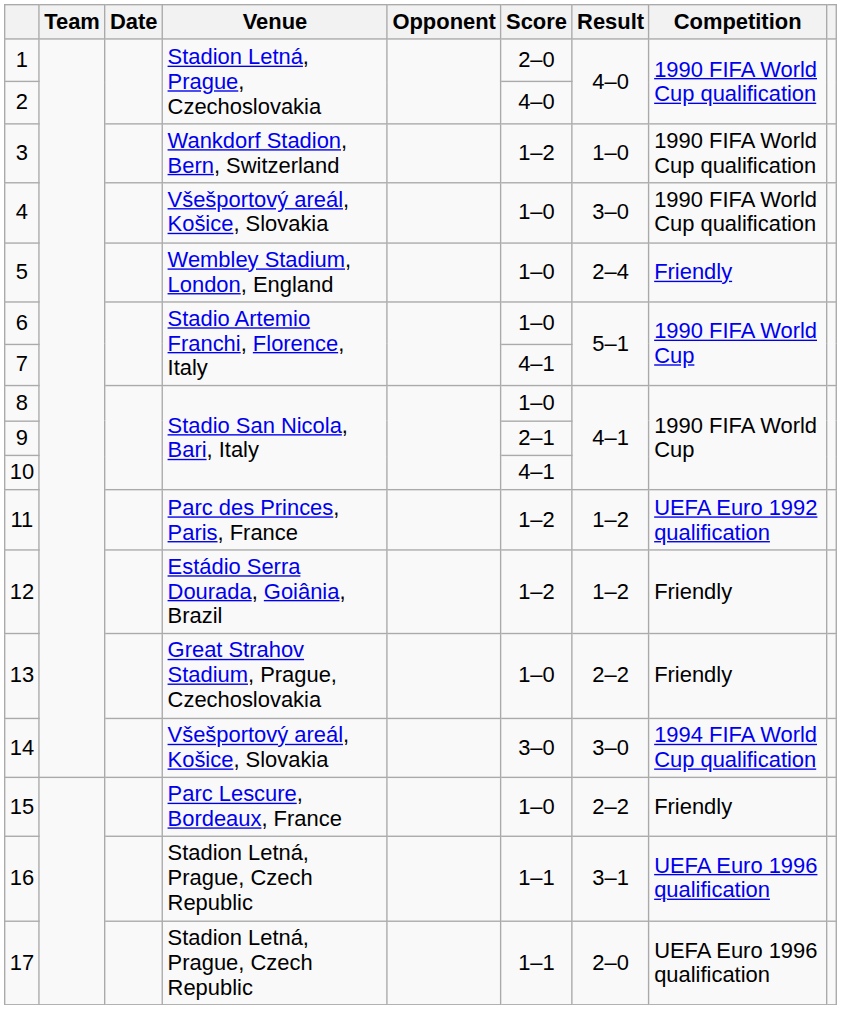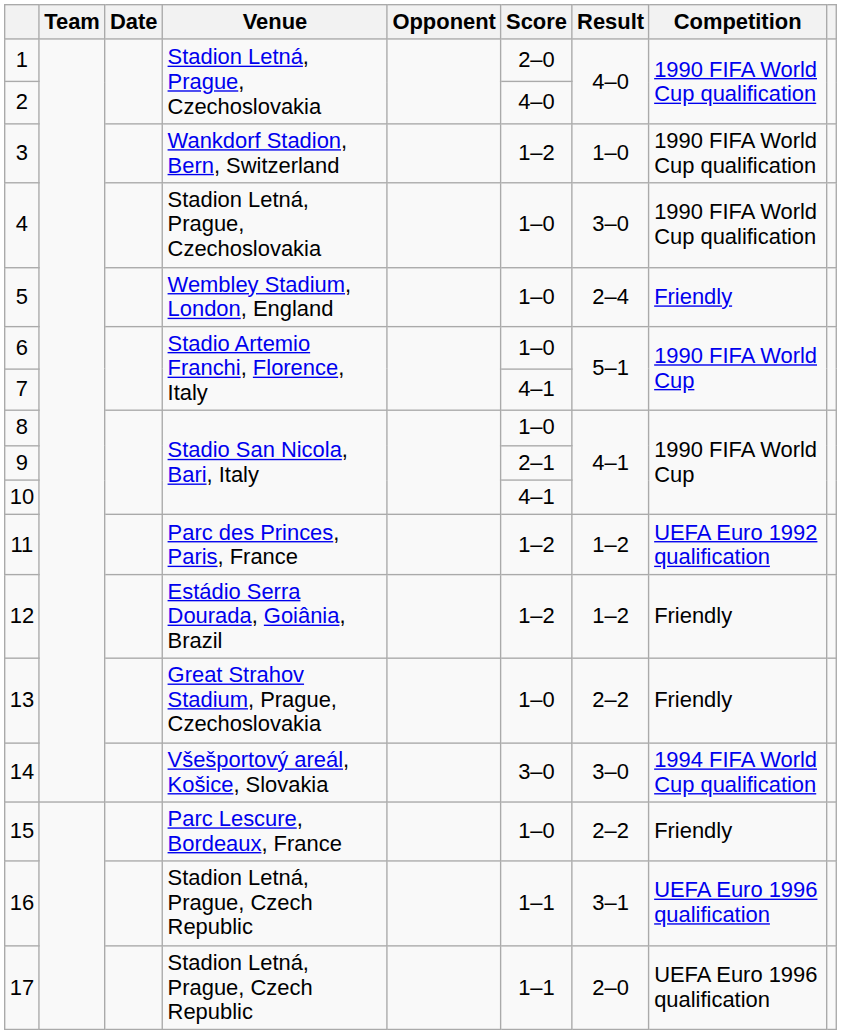 <table class="wikitable plainrowheaders sortable">
 <tr>
 <th scope=col></th>
 <th scope=col>Team</th>
 <th scope=col>Date</th>
 <th scope=col>Venue</th>
 <th scope=col>Opponent</th>
 <th scope=col>Score</th>
 <th scope=col>Result</th>
 <th scope=col>Competition</th>
 <th scope=col class=unsortable></th>
 </tr>
 <tr>
 <td style="text-align:center">1</td>
 <td rowspan="14"></td>
 <td rowspan="2"></td>
 <td rowspan="2"><a href='#'>Stadion Letná</a>, <a href='#'>Prague</a>, Czechoslovakia</td>
 <td rowspan="2"></td>
 <td style="text-align:center">2–0</td>
 <td rowspan="2" style="text-align:center">4–0</td>
 <td rowspan="2"><a href='#'>1990 FIFA World Cup qualification</a></td>
 <td rowspan="2"></td>
 </tr>
 <tr>
 <td style="text-align:center">2</td>
 <td style="text-align:center">4–0</td>
 </tr>
 <tr>
 <td style="text-align:center">3</td>
 <td></td>
 <td><a href='#'>Wankdorf Stadion</a>, <a href='#'>Bern</a>, Switzerland</td>
 <td></td>
 <td style="text-align:center">1–2</td>
 <td style="text-align:center">1–0</td>
 <td>1990 FIFA World Cup qualification</td>
 <td></td>
 </tr>
 <tr>
 <td style="text-align:center">4</td>
 <td></td>
-<td><a href='#'>Všešportový areál</a>, <a href='#'>Košice</a>, Slovakia</td>
+<td>Stadion Letná, Prague, Czechoslovakia</td>
 <td></td>
 <td style="text-align:center">1–0</td>
 <td style="text-align:center">3–0</td>
 <td>1990 FIFA World Cup qualification</td>
 <td></td>
 </tr>
 <tr>
 <td style="text-align:center">5</td>
 <td></td>
 <td><a href='#'>Wembley Stadium</a>, <a href='#'>London</a>, England</td>
 <td></td>
 <td style="text-align:center">1–0</td>
 <td style="text-align:center">2–4</td>
 <td><a href='#'>Friendly</a></td>
 <td></td>
 </tr>
 <tr>
 <td style="text-align:center">6</td>
 <td rowspan="2"></td>
 <td rowspan="2"><a href='#'>Stadio Artemio Franchi</a>, <a href='#'>Florence</a>, Italy</td>
 <td rowspan="2"></td>
 <td style="text-align:center">1–0</td>
 <td rowspan="2" style="text-align:center">5–1</td>
 <td rowspan="2"><a href='#'>1990 FIFA World Cup</a></td>
 <td rowspan="2"></td>
 </tr>
 <tr>
 <td style="text-align:center">7</td>
 <td style="text-align:center">4–1</td>
 </tr>
 <tr>
 <td style="text-align:center">8</td>
 <td rowspan="3"></td>
 <td rowspan="3"><a href='#'>Stadio San Nicola</a>, <a href='#'>Bari</a>, Italy</td>
 <td rowspan="3"></td>
 <td style="text-align:center">1–0</td>
 <td rowspan="3" style="text-align:center">4–1</td>
 <td rowspan="3">1990 FIFA World Cup</td>
 <td rowspan="3"></td>
 </tr>
 <tr>
 <td style="text-align:center">9</td>
 <td style="text-align:center">2–1</td>
 </tr>
 <tr>
 <td style="text-align:center">10</td>
 <td style="text-align:center">4–1</td>
 </tr>
 <tr>
 <td style="text-align:center">11</td>
 <td></td>
 <td><a href='#'>Parc des Princes</a>, <a href='#'>Paris</a>, France</td>
 <td></td>
 <td style="text-align:center">1–2</td>
 <td style="text-align:center">1–2</td>
 <td><a href='#'>UEFA Euro 1992 qualification</a></td>
 <td></td>
 </tr>
 <tr>
 <td style="text-align:center">12</td>
 <td></td>
 <td><a href='#'>Estádio Serra Dourada</a>, <a href='#'>Goiânia</a>, Brazil</td>
 <td></td>
 <td style="text-align:center">1–2</td>
 <td style="text-align:center">1–2</td>
 <td>Friendly</td>
 <td></td>
 </tr>
 <tr>
 <td style="text-align:center">13</td>
 <td></td>
 <td><a href='#'>Great Strahov Stadium</a>, Prague, Czechoslovakia</td>
 <td></td>
 <td style="text-align:center">1–0</td>
 <td style="text-align:center">2–2</td>
 <td>Friendly</td>
 <td></td>
 </tr>
 <tr>
 <td style="text-align:center">14</td>
 <td></td>
 <td><a href='#'>Všešportový areál</a>, <a href='#'>Košice</a>, Slovakia</td>
 <td></td>
 <td style="text-align:center">3–0</td>
 <td style="text-align:center">3–0</td>
 <td><a href='#'>1994 FIFA World Cup qualification</a></td>
 <td></td>
 </tr>
 <tr>
 <td style="text-align:center">15</td>
 <td rowspan="3"></td>
 <td></td>
 <td><a href='#'>Parc Lescure</a>, <a href='#'>Bordeaux</a>, France</td>
 <td></td>
 <td style="text-align:center">1–0</td>
 <td style="text-align:center">2–2</td>
 <td>Friendly</td>
 <td></td>
 </tr>
 <tr>
 <td style="text-align:center">16</td>
 <td></td>
 <td>Stadion Letná, Prague, Czech Republic</td>
 <td></td>
 <td style="text-align:center">1–1</td>
 <td style="text-align:center">3–1</td>
 <td><a href='#'>UEFA Euro 1996 qualification</a></td>
 <td></td>
 </tr>
 <tr>
 <td style="text-align:center">17</td>
 <td></td>
 <td>Stadion Letná, Prague, Czech Republic</td>
 <td></td>
 <td style="text-align:center">1–1</td>
 <td style="text-align:center">2–0</td>
 <td>UEFA Euro 1996 qualification</td>
 <td></td>
 </tr>
 </table>
